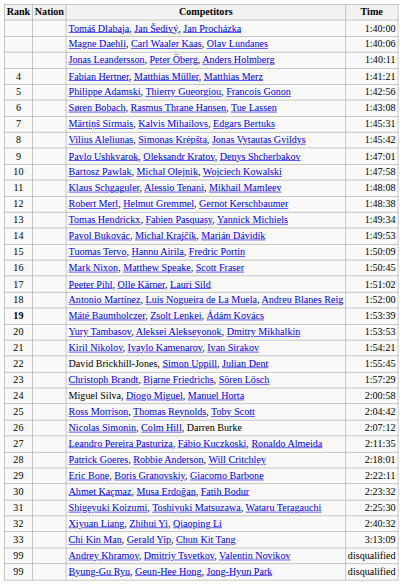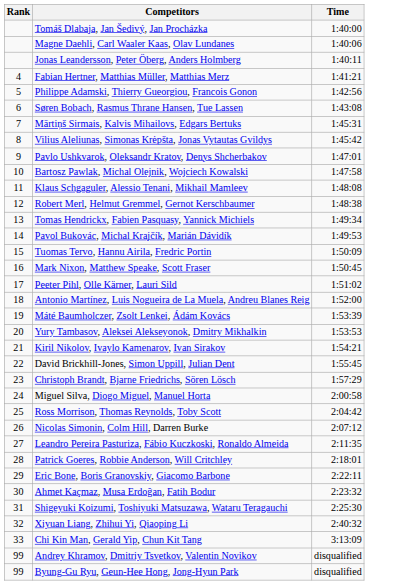 <table class="wikitable sortable" style="text-align:left">
 <tr>
 <th data-sort-type="number">Rank</th>
-<th>Nation</th>
 <th class="unsortable">Competitors</th>
 <th>Time</th>
 </tr>
 <tr>
 <td style="text-align:center"></td>
-<td></td>
 <td><a href='#'>Tomáš Dlabaja</a>, <a href='#'>Jan Šedivý</a>, <a href='#'>Jan Procházka</a></td>
 <td style="text-align:right">1:40:00</td>
 </tr>
 <tr>
 <td style="text-align:center"></td>
-<td></td>
 <td><a href='#'>Magne Daehli</a>, <a href='#'>Carl Waaler Kaas</a>, <a href='#'>Olav Lundanes</a></td>
 <td style="text-align:right">1:40:06</td>
 </tr>
 <tr>
 <td style="text-align:center"></td>
-<td></td>
 <td><a href='#'>Jonas Leandersson</a>, <a href='#'>Peter Öberg</a>, <a href='#'>Anders Holmberg</a></td>
 <td style="text-align:right">1:40:11</td>
 </tr>
 <tr>
 <td style="text-align:center">4</td>
-<td></td>
 <td><a href='#'>Fabian Hertner</a>, <a href='#'>Matthias Müller</a>, <a href='#'>Matthias Merz</a></td>
 <td style="text-align:right">1:41:21</td>
 </tr>
 <tr>
 <td style="text-align:center">5</td>
-<td></td>
 <td><a href='#'>Philippe Adamski</a>, <a href='#'>Thierry Gueorgiou</a>, <a href='#'>Francois Gonon</a></td>
 <td style="text-align:right">1:42:56</td>
 </tr>
 <tr>
 <td style="text-align:center">6</td>
-<td></td>
 <td><a href='#'>Søren Bobach</a>, <a href='#'>Rasmus Thrane Hansen</a>, <a href='#'>Tue Lassen</a></td>
 <td style="text-align:right">1:43:08</td>
 </tr>
 <tr>
 <td style="text-align:center">7</td>
-<td></td>
 <td><a href='#'>Mārtiņš Sirmais</a>, <a href='#'>Kalvis Mihailovs</a>, <a href='#'>Edgars Bertuks</a></td>
 <td style="text-align:right">1:45:31</td>
 </tr>
 <tr>
 <td style="text-align:center">8</td>
-<td></td>
 <td><a href='#'>Vilius Aleliunas</a>, <a href='#'>Simonas Krėpšta</a>, <a href='#'>Jonas Vytautas Gvildys</a></td>
 <td style="text-align:right">1:45:42</td>
 </tr>
 <tr>
 <td style="text-align:center">9</td>
-<td></td>
 <td><a href='#'>Pavlo Ushkvarok</a>, <a href='#'>Oleksandr Kratov</a>, <a href='#'>Denys Shcherbakov</a></td>
 <td style="text-align:right">1:47:01</td>
 </tr>
 <tr>
 <td style="text-align:center">10</td>
-<td></td>
 <td><a href='#'>Bartosz Pawlak</a>, <a href='#'>Michal Olejnik</a>, <a href='#'>Wojciech Kowalski</a></td>
 <td style="text-align:right">1:47:58</td>
 </tr>
 <tr>
 <td style="text-align:center">11</td>
-<td></td>
 <td><a href='#'>Klaus Schgaguler</a>, <a href='#'>Alessio Tenani</a>, <a href='#'>Mikhail Mamleev</a></td>
 <td style="text-align:right">1:48:08</td>
 </tr>
 <tr>
 <td style="text-align:center">12</td>
-<td></td>
 <td><a href='#'>Robert Merl</a>, <a href='#'>Helmut Gremmel</a>, <a href='#'>Gernot Kerschbaumer</a></td>
 <td style="text-align:right">1:48:38</td>
 </tr>
 <tr>
 <td style="text-align:center">13</td>
-<td></td>
 <td><a href='#'>Tomas Hendrickx</a>, <a href='#'>Fabien Pasquasy</a>, <a href='#'>Yannick Michiels</a></td>
 <td style="text-align:right">1:49:34</td>
 </tr>
 <tr>
 <td style="text-align:center">14</td>
-<td></td>
 <td><a href='#'>Pavol Bukovác</a>, <a href='#'>Michal Krajčík</a>, <a href='#'>Marián Dávidík</a></td>
 <td style="text-align:right">1:49:53</td>
 </tr>
 <tr>
 <td style="text-align:center">15</td>
-<td></td>
 <td><a href='#'>Tuomas Tervo</a>, <a href='#'>Hannu Airila</a>, <a href='#'>Fredric Portin</a></td>
 <td style="text-align:right">1:50:09</td>
 </tr>
 <tr>
 <td style="text-align:center">16</td>
-<td></td>
 <td><a href='#'>Mark Nixon</a>, <a href='#'>Matthew Speake</a>, <a href='#'>Scott Fraser</a></td>
 <td style="text-align:right">1:50:45</td>
 </tr>
 <tr>
 <td style="text-align:center">17</td>
-<td></td>
 <td><a href='#'>Peeter Pihl</a>, <a href='#'>Olle Kärner</a>, <a href='#'>Lauri Sild</a></td>
 <td style="text-align:right">1:51:02</td>
 </tr>
 <tr>
 <td style="text-align:center">18</td>
-<td></td>
 <td><a href='#'>Antonio Martínez</a>, <a href='#'>Luis Nogueira de La Muela</a>, <a href='#'>Andreu Blanes Reig</a></td>
 <td style="text-align:right">1:52:00</td>
 </tr>
 <tr>
-<td style="text-align:center"><strong>19</strong></td>
-<td></td>
+<td style="text-align:center">19</td>
 <td><a href='#'>Máté Baumholczer</a>, <a href='#'>Zsolt Lenkei</a>, <a href='#'>Ádám Kovács</a></td>
 <td style="text-align:right">1:53:39</td>
 </tr>
 <tr>
 <td style="text-align:center">20</td>
-<td></td>
 <td><a href='#'>Yury Tambasov</a>, <a href='#'>Aleksei Alekseyonok</a>, <a href='#'>Dmitry Mikhalkin</a></td>
 <td style="text-align:right">1:53:53</td>
 </tr>
 <tr>
 <td style="text-align:center">21</td>
-<td></td>
 <td><a href='#'>Kiril Nikolov</a>, <a href='#'>Ivaylo Kamenarov</a>, <a href='#'>Ivan Sirakov</a></td>
 <td style="text-align:right">1:54:21</td>
 </tr>
 <tr>
 <td style="text-align:center">22</td>
-<td></td>
 <td>David Brickhill-Jones, <a href='#'>Simon Uppill</a>, <a href='#'>Julian Dent</a></td>
 <td style="text-align:right">1:55:45</td>
 </tr>
 <tr>
 <td style="text-align:center">23</td>
-<td></td>
 <td><a href='#'>Christoph Brandt</a>, <a href='#'>Bjarne Friedrichs</a>, <a href='#'>Sören Lösch</a></td>
 <td style="text-align:right">1:57:29</td>
 </tr>
 <tr>
 <td style="text-align:center">24</td>
-<td></td>
 <td>Miguel Silva, <a href='#'>Diogo Miguel</a>, <a href='#'>Manuel Horta</a></td>
 <td style="text-align:right">2:00:58</td>
 </tr>
 <tr>
 <td style="text-align:center">25</td>
-<td></td>
 <td><a href='#'>Ross Morrison</a>, <a href='#'>Thomas Reynolds</a>, <a href='#'>Toby Scott</a></td>
 <td style="text-align:right">2:04:42</td>
 </tr>
 <tr>
 <td style="text-align:center">26</td>
-<td></td>
 <td><a href='#'>Nicolas Simonin</a>, <a href='#'>Colm Hill</a>, Darren Burke</td>
 <td style="text-align:right">2:07:12</td>
 </tr>
 <tr>
 <td style="text-align:center">27</td>
-<td></td>
 <td><a href='#'>Leandro Pereira Pasturiza</a>, <a href='#'>Fábio Kuczkoski</a>, <a href='#'>Ronaldo Almeida</a></td>
 <td style="text-align:right">2:11:35</td>
 </tr>
 <tr>
 <td style="text-align:center">28</td>
-<td></td>
 <td><a href='#'>Patrick Goeres</a>, <a href='#'>Robbie Anderson</a>, <a href='#'>Will Critchley</a></td>
 <td style="text-align:right">2:18:01</td>
 </tr>
 <tr>
 <td style="text-align:center">29</td>
-<td></td>
 <td><a href='#'>Eric Bone</a>, <a href='#'>Boris Granovskiy</a>, <a href='#'>Giacomo Barbone</a></td>
 <td style="text-align:right">2:22:11</td>
 </tr>
 <tr>
 <td style="text-align:center">30</td>
-<td></td>
 <td><a href='#'>Ahmet Kaçmaz</a>, <a href='#'>Musa Erdoğan</a>, <a href='#'>Fatih Bodur</a></td>
 <td style="text-align:right">2:23:32</td>
 </tr>
 <tr>
 <td style="text-align:center">31</td>
-<td></td>
 <td><a href='#'>Shigeyuki Koizumi</a>, <a href='#'>Toshiyuki Matsuzawa</a>, <a href='#'>Wataru Teragauchi</a></td>
 <td style="text-align:right">2:25:30</td>
 </tr>
 <tr>
 <td style="text-align:center">32</td>
-<td></td>
 <td><a href='#'>Xiyuan Liang</a>, <a href='#'>Zhihui Yi</a>, <a href='#'>Qiaoping Li</a></td>
 <td style="text-align:right">2:40:32</td>
 </tr>
 <tr>
 <td style="text-align:center">33</td>
-<td></td>
 <td><a href='#'>Chi Kin Man</a>, <a href='#'>Gerald Yip</a>, <a href='#'>Chun Kit Tang</a></td>
 <td style="text-align:right">3:13:09</td>
 </tr>
 <tr>
 <td style="text-align:center"><span>99</span></td>
-<td></td>
 <td><a href='#'>Andrey Khramov</a>, <a href='#'>Dmitriy Tsvetkov</a>, <a href='#'>Valentin Novikov</a></td>
 <td style="text-align:center">disqualified</td>
 </tr>
 <tr>
 <td style="text-align:center"><span>99</span></td>
-<td></td>
 <td><a href='#'>Byung-Gu Ryu</a>, <a href='#'>Geun-Hee Hong</a>, <a href='#'>Jong-Hyun Park</a></td>
 <td style="text-align:center">disqualified</td>
 </tr>
 </table>
